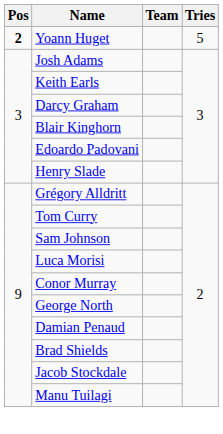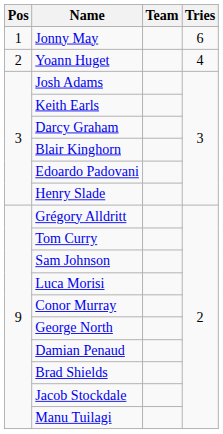 <table class="wikitable" style="text-align:center">
 <tr>
 <th>Pos</th>
 <th>Name</th>
 <th>Team</th>
 <th>Tries</th>
 </tr>
 <tr>
-<td><strong>2</strong></td>
+<td>1</td>
+<td align="left"><a href='#'>Jonny May</a></td>
+<td align="left"></td>
+<td>6</td>
+</tr>
+<tr>
+<td>2</td>
 <td align="left"><a href='#'>Yoann Huget</a></td>
 <td align="left"></td>
-<td>5</td>
+<td>4</td>
 </tr>
 <tr>
 <td rowspan="6">3</td>
 <td align="left"><a href='#'>Josh Adams</a></td>
 <td align="left"></td>
 <td rowspan="6">3</td>
 </tr>
 <tr>
 <td align="left"><a href='#'>Keith Earls</a></td>
 <td align="left"></td>
 </tr>
 <tr>
 <td align="left"><a href='#'>Darcy Graham</a></td>
 <td align="left"></td>
 </tr>
 <tr>
 <td align="left"><a href='#'>Blair Kinghorn</a></td>
 <td align="left"></td>
 </tr>
 <tr>
 <td align="left"><a href='#'>Edoardo Padovani</a></td>
 <td align="left"></td>
 </tr>
 <tr>
 <td align="left"><a href='#'>Henry Slade</a></td>
 <td align="left"></td>
 </tr>
 <tr>
 <td rowspan="10">9</td>
 <td align="left"><a href='#'>Grégory Alldritt</a></td>
 <td align="left"></td>
 <td rowspan="10">2</td>
 </tr>
 <tr>
 <td align="left"><a href='#'>Tom Curry</a></td>
 <td align="left"></td>
 </tr>
 <tr>
 <td align="left"><a href='#'>Sam Johnson</a></td>
 <td align="left"></td>
 </tr>
 <tr>
 <td align="left"><a href='#'>Luca Morisi</a></td>
 <td align="left"></td>
 </tr>
 <tr>
 <td align="left"><a href='#'>Conor Murray</a></td>
 <td align="left"></td>
 </tr>
 <tr>
 <td align="left"><a href='#'>George North</a></td>
 <td align="left"></td>
 </tr>
 <tr>
 <td align="left"><a href='#'>Damian Penaud</a></td>
 <td align="left"></td>
 </tr>
 <tr>
 <td align="left"><a href='#'>Brad Shields</a></td>
 <td align="left"></td>
 </tr>
 <tr>
 <td align="left"><a href='#'>Jacob Stockdale</a></td>
 <td align="left"></td>
 </tr>
 <tr>
 <td align="left"><a href='#'>Manu Tuilagi</a></td>
 <td align="left"></td>
 </tr>
 </table>
